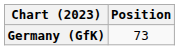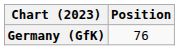 <table class="wikitable plainrowheaders" style="text-align:center">
 <tr>
 <th>Chart (2023)</th>
 <th>Position</th>
 </tr>
 <tr>
 <th scope="row">Germany (GfK)</th>
-<td>73</td>
+<td>76</td>
 </tr>
 </table>
